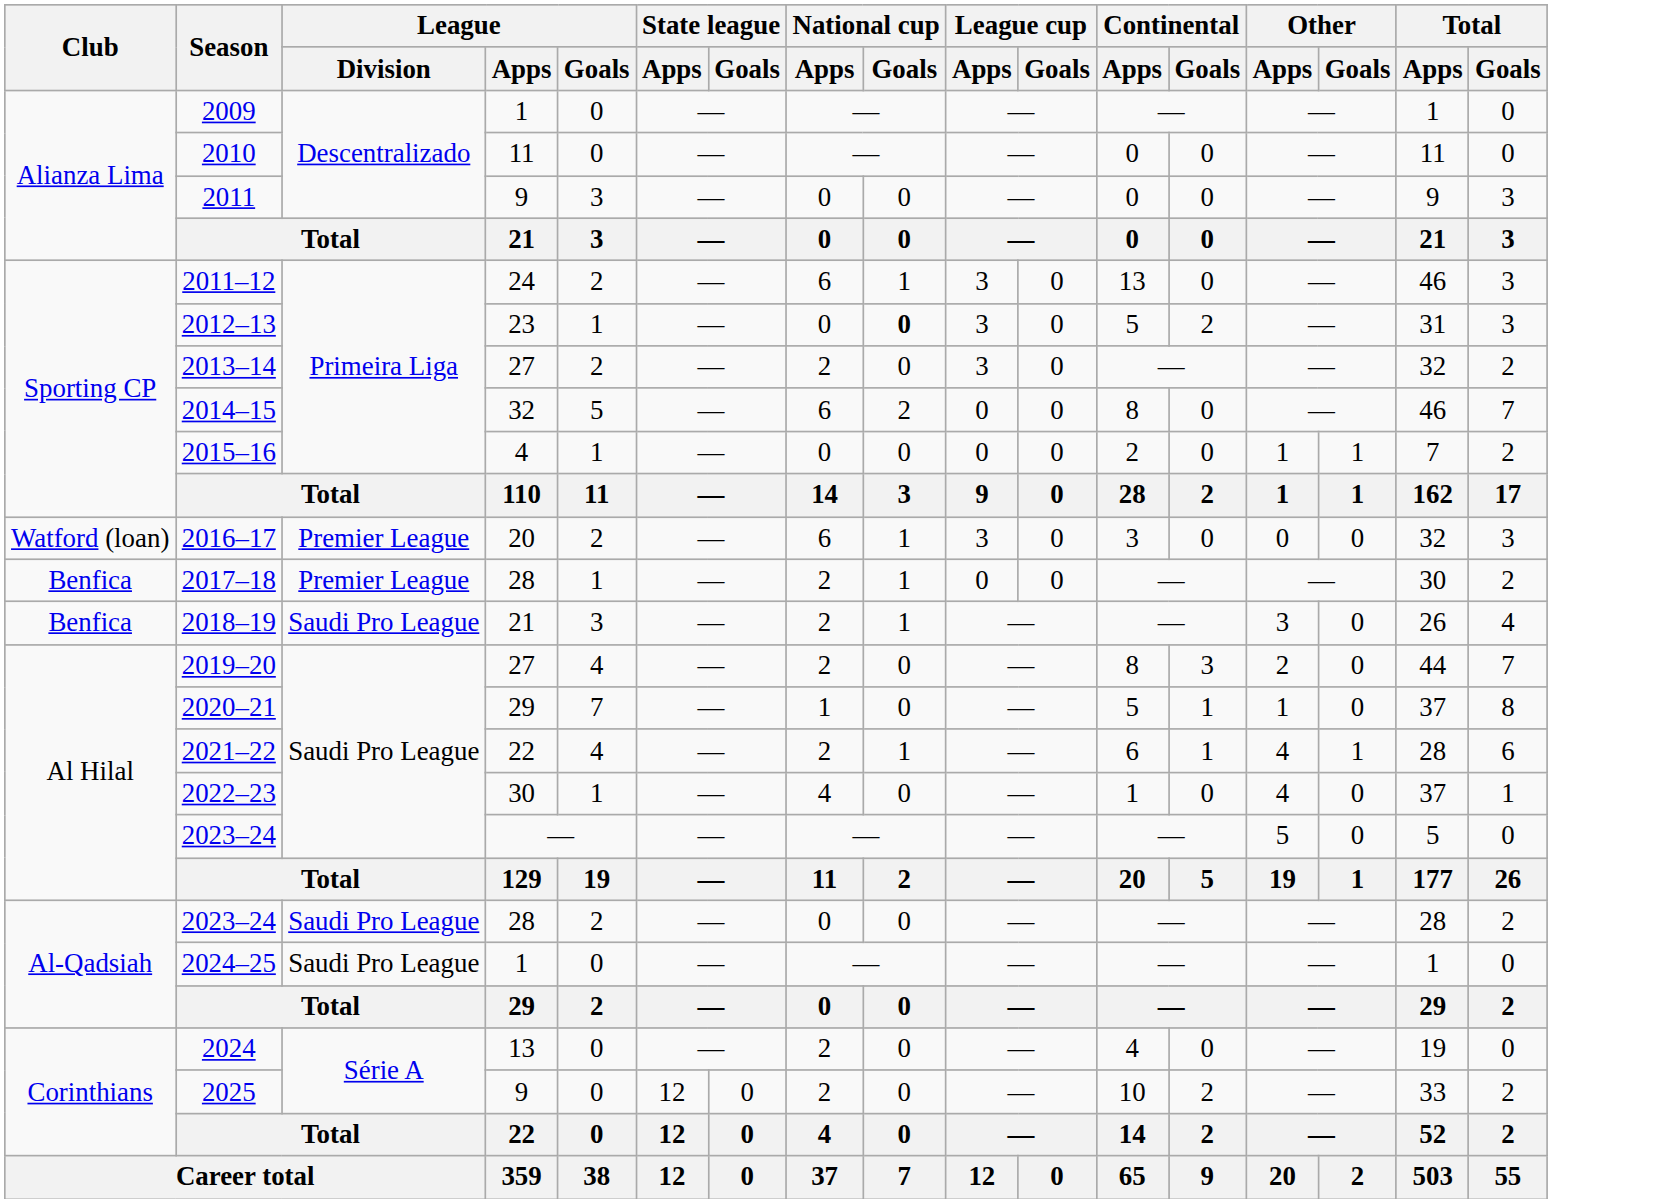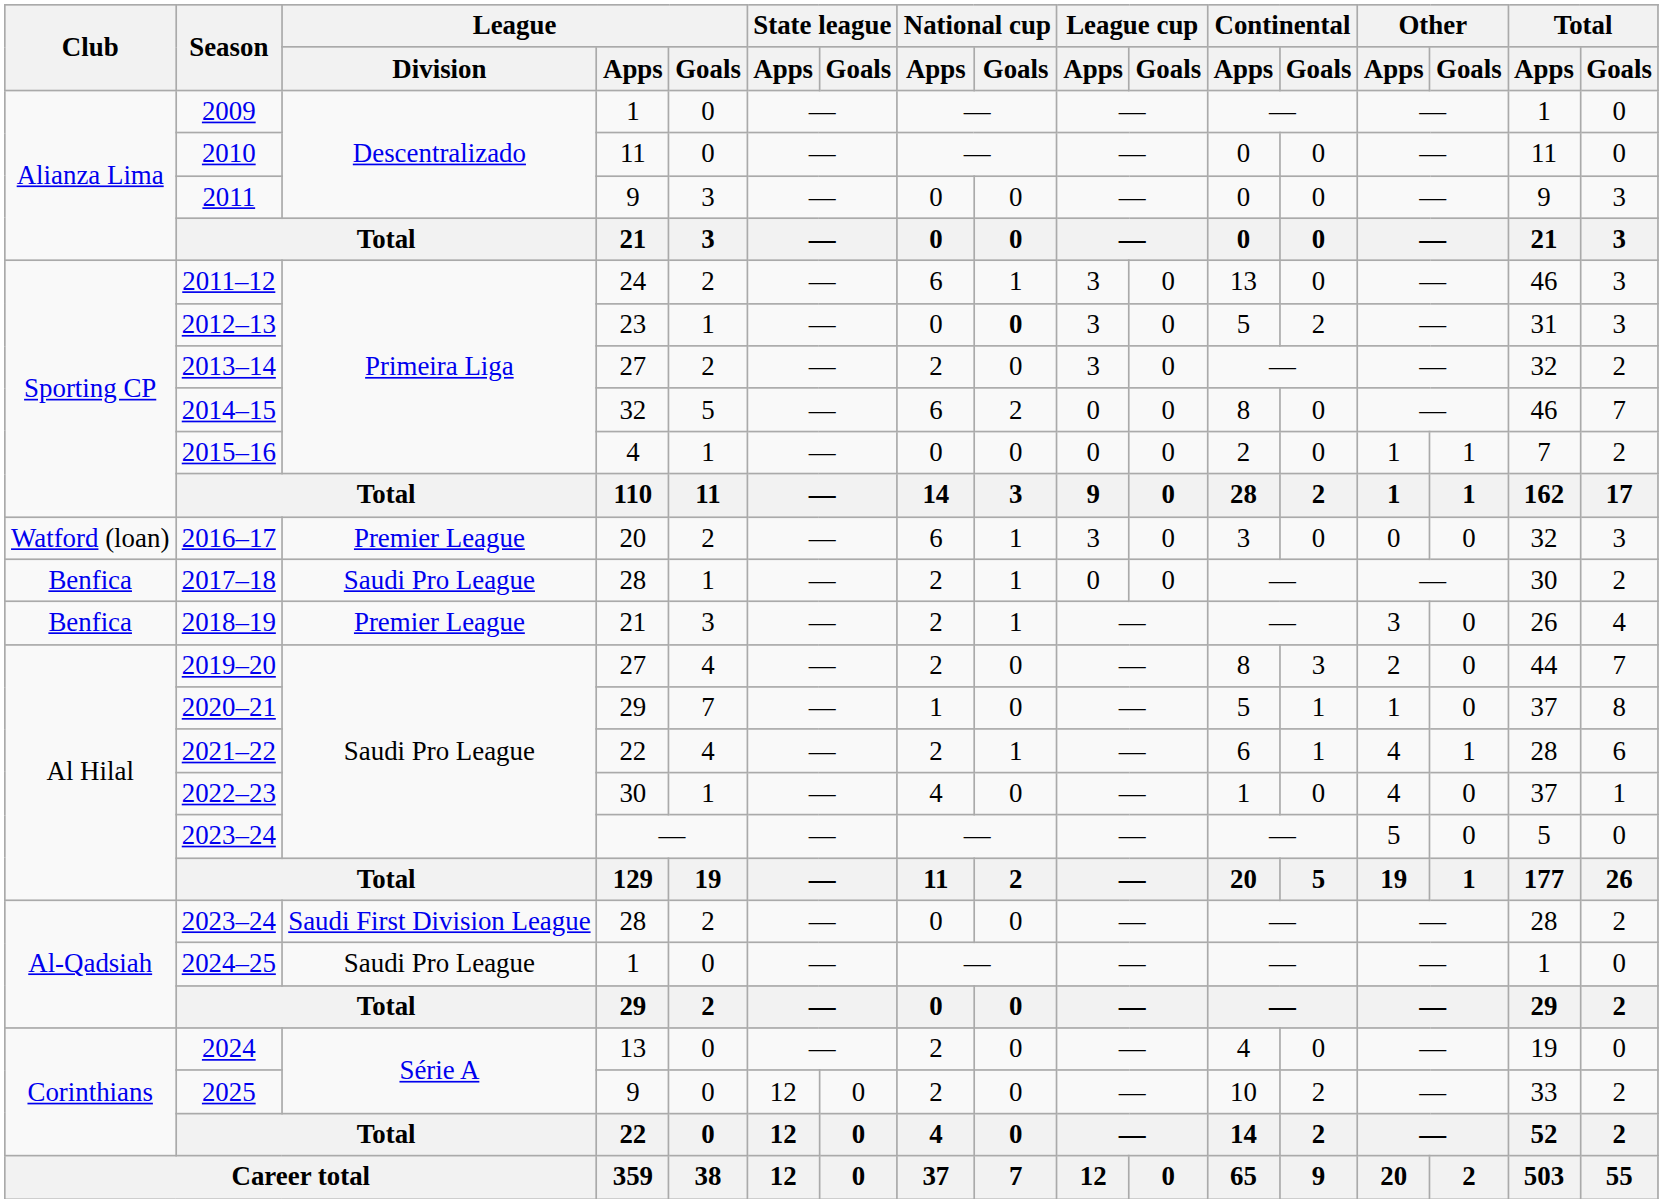 <table class="wikitable" style="text-align:center">
 <tr>
 <th rowspan="2">Club</th>
 <th rowspan="2">Season</th>
 <th colspan="3">League</th>
 <th colspan="2">State league</th>
 <th colspan="2">National cup</th>
 <th colspan="2">League cup</th>
 <th colspan="2">Continental</th>
 <th colspan="2">Other</th>
 <th colspan="2">Total</th>
 </tr>
 <tr>
 <th>Division</th>
 <th>Apps</th>
 <th>Goals</th>
 <th>Apps</th>
 <th>Goals</th>
 <th>Apps</th>
 <th>Goals</th>
 <th>Apps</th>
 <th>Goals</th>
 <th>Apps</th>
 <th>Goals</th>
 <th>Apps</th>
 <th>Goals</th>
 <th>Apps</th>
 <th>Goals</th>
 </tr>
 <tr>
 <td rowspan="4"><a href='#'>Alianza Lima</a></td>
 <td><a href='#'>2009</a></td>
 <td rowspan="3"><a href='#'>Descentralizado</a></td>
 <td>1</td>
 <td>0</td>
 <td colspan="2">—</td>
 <td colspan="2">—</td>
 <td colspan="2">—</td>
 <td colspan="2">—</td>
 <td colspan="2">—</td>
 <td>1</td>
 <td>0</td>
 </tr>
 <tr>
 <td><a href='#'>2010</a></td>
 <td>11</td>
 <td>0</td>
 <td colspan="2">—</td>
 <td colspan="2">—</td>
 <td colspan="2">—</td>
 <td>0</td>
 <td>0</td>
 <td colspan="2">—</td>
 <td>11</td>
 <td>0</td>
 </tr>
 <tr>
 <td><a href='#'>2011</a></td>
 <td>9</td>
 <td>3</td>
 <td colspan="2">—</td>
 <td>0</td>
 <td>0</td>
 <td colspan="2">—</td>
 <td>0</td>
 <td>0</td>
 <td colspan="2">—</td>
 <td>9</td>
 <td>3</td>
 </tr>
 <tr>
 <th colspan="2">Total</th>
 <th>21</th>
 <th>3</th>
 <th colspan="2">—</th>
 <th>0</th>
 <th>0</th>
 <th colspan="2">—</th>
 <th>0</th>
 <th>0</th>
 <th colspan="2">—</th>
 <th>21</th>
 <th>3</th>
 </tr>
 <tr>
 <td rowspan="6"><a href='#'>Sporting CP</a></td>
 <td><a href='#'>2011–12</a></td>
 <td rowspan="5"><a href='#'>Primeira Liga</a></td>
 <td>24</td>
 <td>2</td>
 <td colspan="2">—</td>
 <td>6</td>
 <td>1</td>
 <td>3</td>
 <td>0</td>
 <td>13</td>
 <td>0</td>
 <td colspan="2">—</td>
 <td>46</td>
 <td>3</td>
 </tr>
 <tr>
 <td><a href='#'>2012–13</a></td>
 <td>23</td>
 <td>1</td>
 <td colspan="2">—</td>
 <td>0</td>
 <td><strong>0</strong></td>
 <td>3</td>
 <td>0</td>
 <td>5</td>
 <td>2</td>
 <td colspan="2">—</td>
 <td>31</td>
 <td>3</td>
 </tr>
 <tr>
 <td><a href='#'>2013–14</a></td>
 <td>27</td>
 <td>2</td>
 <td colspan="2">—</td>
 <td>2</td>
 <td>0</td>
 <td>3</td>
 <td>0</td>
 <td colspan="2">—</td>
 <td colspan="2">—</td>
 <td>32</td>
 <td>2</td>
 </tr>
 <tr>
 <td><a href='#'>2014–15</a></td>
 <td>32</td>
 <td>5</td>
 <td colspan="2">—</td>
 <td>6</td>
 <td>2</td>
 <td>0</td>
 <td>0</td>
 <td>8</td>
 <td>0</td>
 <td colspan="2">—</td>
 <td>46</td>
 <td>7</td>
 </tr>
 <tr>
 <td><a href='#'>2015–16</a></td>
 <td>4</td>
 <td>1</td>
 <td colspan="2">—</td>
 <td>0</td>
 <td>0</td>
 <td>0</td>
 <td>0</td>
 <td>2</td>
 <td>0</td>
 <td>1</td>
 <td>1</td>
 <td>7</td>
 <td>2</td>
 </tr>
 <tr>
 <th colspan="2">Total</th>
 <th>110</th>
 <th>11</th>
 <th colspan="2">—</th>
 <th>14</th>
 <th>3</th>
 <th>9</th>
 <th>0</th>
 <th>28</th>
 <th>2</th>
 <th>1</th>
 <th>1</th>
 <th>162</th>
 <th>17</th>
 </tr>
 <tr>
 <td><a href='#'>Watford</a> (loan)</td>
 <td><a href='#'>2016–17</a></td>
 <td><a href='#'>Premier League</a></td>
 <td>20</td>
 <td>2</td>
 <td colspan="2">—</td>
 <td>6</td>
 <td>1</td>
 <td>3</td>
 <td>0</td>
 <td>3</td>
 <td>0</td>
 <td>0</td>
 <td>0</td>
 <td>32</td>
 <td>3</td>
 </tr>
 <tr>
 <td><a href='#'>Benfica</a></td>
 <td><a href='#'>2017–18</a></td>
-<td><a href='#'>Premier League</a></td>
+<td><a href='#'>Saudi Pro League</a></td>
 <td>28</td>
 <td>1</td>
 <td colspan="2">—</td>
 <td>2</td>
 <td>1</td>
 <td>0</td>
 <td>0</td>
 <td colspan="2">—</td>
 <td colspan="2">—</td>
 <td>30</td>
 <td>2</td>
 </tr>
 <tr>
 <td><a href='#'>Benfica</a></td>
 <td><a href='#'>2018–19</a></td>
-<td><a href='#'>Saudi Pro League</a></td>
+<td><a href='#'>Premier League</a></td>
 <td>21</td>
 <td>3</td>
 <td colspan="2">—</td>
 <td>2</td>
 <td>1</td>
 <td colspan="2">—</td>
 <td colspan="2">—</td>
 <td>3</td>
 <td>0</td>
 <td>26</td>
 <td>4</td>
 </tr>
 <tr>
 <td rowspan="6">Al Hilal</td>
 <td><a href='#'>2019–20</a></td>
 <td rowspan="5">Saudi Pro League</td>
 <td>27</td>
 <td>4</td>
 <td colspan="2">—</td>
 <td>2</td>
 <td>0</td>
 <td colspan="2">—</td>
 <td>8</td>
 <td>3</td>
 <td>2</td>
 <td>0</td>
 <td>44</td>
 <td>7</td>
 </tr>
 <tr>
 <td><a href='#'>2020–21</a></td>
 <td>29</td>
 <td>7</td>
 <td colspan="2">—</td>
 <td>1</td>
 <td>0</td>
 <td colspan="2">—</td>
 <td>5</td>
 <td>1</td>
 <td>1</td>
 <td>0</td>
 <td>37</td>
 <td>8</td>
 </tr>
 <tr>
 <td><a href='#'>2021–22</a></td>
 <td>22</td>
 <td>4</td>
 <td colspan="2">—</td>
 <td>2</td>
 <td>1</td>
 <td colspan="2">—</td>
 <td>6</td>
 <td>1</td>
 <td>4</td>
 <td>1</td>
 <td>28</td>
 <td>6</td>
 </tr>
 <tr>
 <td><a href='#'>2022–23</a></td>
 <td>30</td>
 <td>1</td>
 <td colspan="2">—</td>
 <td>4</td>
 <td>0</td>
 <td colspan="2">—</td>
 <td>1</td>
 <td>0</td>
 <td>4</td>
 <td>0</td>
 <td>37</td>
 <td>1</td>
 </tr>
 <tr>
 <td><a href='#'>2023–24</a></td>
 <td colspan="2">—</td>
 <td colspan="2">—</td>
 <td colspan="2">—</td>
 <td colspan="2">—</td>
 <td colspan="2">—</td>
 <td>5</td>
 <td>0</td>
 <td>5</td>
 <td>0</td>
 </tr>
 <tr>
 <th colspan="2">Total</th>
 <th>129</th>
 <th>19</th>
 <th colspan="2">—</th>
 <th>11</th>
 <th>2</th>
 <th colspan="2">—</th>
 <th>20</th>
 <th>5</th>
 <th>19</th>
 <th>1</th>
 <th>177</th>
 <th>26</th>
 </tr>
 <tr>
 <td rowspan="3"><a href='#'>Al-Qadsiah</a></td>
 <td><a href='#'>2023–24</a></td>
-<td><a href='#'>Saudi Pro League</a></td>
+<td><a href='#'>Saudi First Division League</a></td>
 <td>28</td>
 <td>2</td>
 <td colspan="2">—</td>
 <td>0</td>
 <td>0</td>
 <td colspan="2">—</td>
 <td colspan="2">—</td>
 <td colspan="2">—</td>
 <td>28</td>
 <td>2</td>
 </tr>
 <tr>
 <td><a href='#'>2024–25</a></td>
 <td>Saudi Pro League</td>
 <td>1</td>
 <td>0</td>
 <td colspan="2">—</td>
 <td colspan="2">—</td>
 <td colspan="2">—</td>
 <td colspan="2">—</td>
 <td colspan="2">—</td>
 <td>1</td>
 <td>0</td>
 </tr>
 <tr>
 <th colspan="2">Total</th>
 <th>29</th>
 <th>2</th>
 <th colspan="2">—</th>
 <th>0</th>
 <th>0</th>
 <th colspan="2">—</th>
 <th colspan="2">—</th>
 <th colspan="2">—</th>
 <th>29</th>
 <th>2</th>
 </tr>
 <tr>
 <td rowspan="3"><a href='#'>Corinthians</a></td>
 <td><a href='#'>2024</a></td>
 <td rowspan="2"><a href='#'>Série A</a></td>
 <td>13</td>
 <td>0</td>
 <td colspan="2">—</td>
 <td>2</td>
 <td>0</td>
 <td colspan="2">—</td>
 <td>4</td>
 <td>0</td>
 <td colspan="2">—</td>
 <td>19</td>
 <td>0</td>
 </tr>
 <tr>
 <td><a href='#'>2025</a></td>
 <td>9</td>
 <td>0</td>
 <td>12</td>
 <td>0</td>
 <td>2</td>
 <td>0</td>
 <td colspan="2">—</td>
 <td>10</td>
 <td>2</td>
 <td colspan="2">—</td>
 <td>33</td>
 <td>2</td>
 </tr>
 <tr>
 <th colspan="2">Total</th>
 <th>22</th>
 <th>0</th>
 <th>12</th>
 <th>0</th>
 <th>4</th>
 <th>0</th>
 <th colspan="2">—</th>
 <th>14</th>
 <th>2</th>
 <th colspan="2">—</th>
 <th>52</th>
 <th>2</th>
 </tr>
 <tr>
 <th colspan="3">Career total</th>
 <th>359</th>
 <th>38</th>
 <th>12</th>
 <th>0</th>
 <th>37</th>
 <th>7</th>
 <th>12</th>
 <th>0</th>
 <th>65</th>
 <th>9</th>
 <th>20</th>
 <th>2</th>
 <th>503</th>
 <th>55</th>
 </tr>
 </table>
